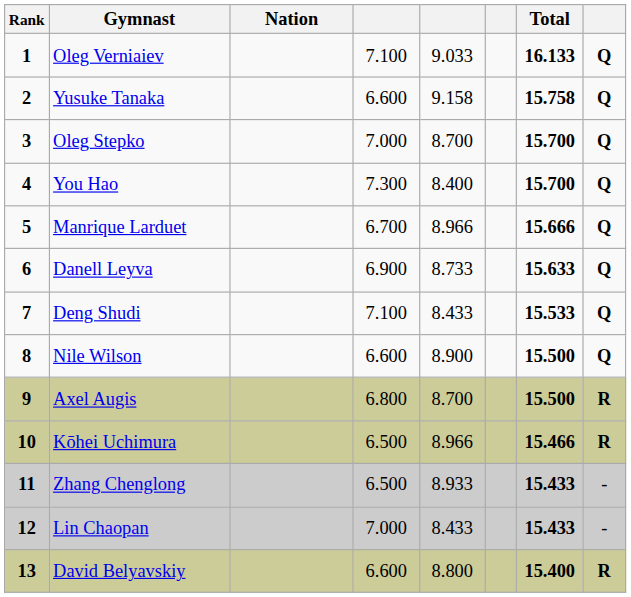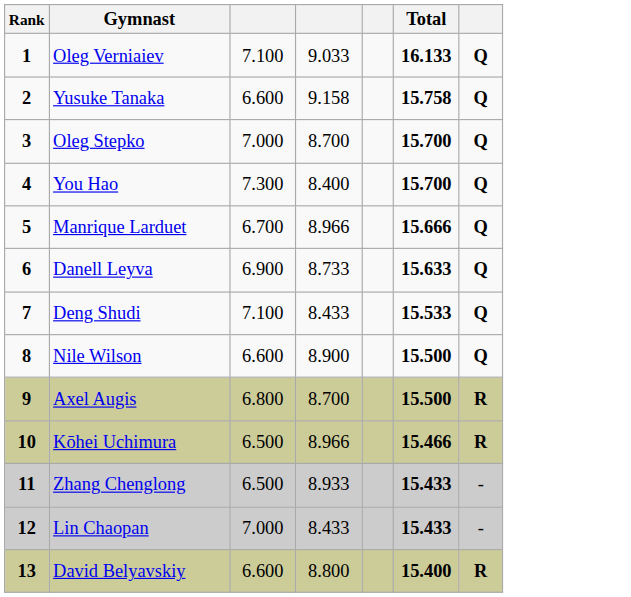 <table class="wikitable sortable" style="text-align:center;">
 <tr>
 <th scope="col"  style="width:15px;"><small>Rank</small></th>
 <th scope="col"  style="width:150px;">Gymnast</th>
-<th scope="col"  style="width:100px;">Nation</th>
 <th scope="col"  style="width:50px;"><small></small></th>
 <th scope="col"  style="width:50px;"><small></small></th>
 <th scope="col"  style="width:20px;"><small></small></th>
 <th scope="col"  style="width:50px;">Total</th>
 <th scope="col"  style="width:30px;"><small></small></th>
 </tr>
 <tr>
 <td scope=row style="text-align:center"><strong>1</strong></td>
 <td style="height:30px; text-align:left;"><a href='#'>Oleg Verniaiev</a></td>
-<td style="text-align:left;"><small></small></td>
 <td>7.100</td>
 <td>9.033</td>
 <td></td>
 <td><strong>16.133</strong></td>
 <td><strong>Q</strong></td>
 </tr>
 <tr>
 <td scope=row style="text-align:center"><strong>2</strong></td>
 <td style="height:30px; text-align:left;"><a href='#'>Yusuke Tanaka</a></td>
-<td style="text-align:left;"><small></small></td>
 <td>6.600</td>
 <td>9.158</td>
 <td></td>
 <td><strong>15.758</strong></td>
 <td><strong>Q</strong></td>
 </tr>
 <tr>
 <td scope=row style="text-align:center"><strong>3</strong></td>
 <td style="height:30px; text-align:left;"><a href='#'>Oleg Stepko</a></td>
-<td style="text-align:left;"><small></small></td>
 <td>7.000</td>
 <td>8.700</td>
 <td></td>
 <td><strong>15.700</strong></td>
 <td><strong>Q</strong></td>
 </tr>
 <tr>
 <td scope=row style="text-align:center"><strong>4</strong></td>
 <td style="height:30px; text-align:left;"><a href='#'>You Hao</a></td>
-<td style="text-align:left;"><small></small></td>
 <td>7.300</td>
 <td>8.400</td>
 <td></td>
 <td><strong>15.700</strong></td>
 <td><strong>Q</strong></td>
 </tr>
 <tr>
 <td scope=row style="text-align:center"><strong>5</strong></td>
 <td style="height:30px; text-align:left;"><a href='#'>Manrique Larduet</a></td>
-<td style="text-align:left;"><small></small></td>
 <td>6.700</td>
 <td>8.966</td>
 <td></td>
 <td><strong>15.666</strong></td>
 <td><strong>Q</strong></td>
 </tr>
 <tr>
 <td scope=row style="text-align:center"><strong>6</strong></td>
 <td style="height:30px; text-align:left;"><a href='#'>Danell Leyva</a></td>
-<td style="text-align:left;"><small></small></td>
 <td>6.900</td>
 <td>8.733</td>
 <td></td>
 <td><strong>15.633</strong></td>
 <td><strong>Q</strong></td>
 </tr>
 <tr>
 <td scope=row style="text-align:center"><strong>7</strong></td>
 <td style="height:30px; text-align:left;"><a href='#'>Deng Shudi</a></td>
-<td style="text-align:left;"><small></small></td>
 <td>7.100</td>
 <td>8.433</td>
 <td></td>
 <td><strong>15.533</strong></td>
 <td><strong>Q</strong></td>
 </tr>
 <tr>
 <td scope=row style="text-align:center"><strong>8</strong></td>
 <td style="height:30px; text-align:left;"><a href='#'>Nile Wilson</a></td>
-<td style="text-align:left;"><small></small></td>
 <td>6.600</td>
 <td>8.900</td>
 <td></td>
 <td><strong>15.500</strong></td>
 <td><strong>Q</strong></td>
 </tr>
 <tr style="background:#CCCC99;">
 <td scope=row style="text-align:center"><strong>9</strong></td>
 <td style="height:30px; text-align:left;"><a href='#'>Axel Augis</a></td>
-<td style="text-align:left;"><small></small></td>
 <td>6.800</td>
 <td>8.700</td>
 <td></td>
 <td><strong>15.500</strong></td>
 <td><strong>R</strong></td>
 </tr>
 <tr style="background:#CCCC99;">
 <td scope=row style="text-align:center"><strong>10</strong></td>
 <td style="height:30px; text-align:left;"><a href='#'>Kōhei Uchimura</a></td>
-<td style="text-align:left;"><small></small></td>
 <td>6.500</td>
 <td>8.966</td>
 <td></td>
 <td><strong>15.466</strong></td>
 <td><strong>R</strong></td>
 </tr>
 <tr style="background:#cccccc;">
 <td scope=row style="text-align:center"><strong>11</strong></td>
 <td style="height:30px; text-align:left;"><a href='#'>Zhang Chenglong</a></td>
-<td style="text-align:left;"><small></small></td>
 <td>6.500</td>
 <td>8.933</td>
 <td></td>
 <td><strong>15.433</strong></td>
 <td>-</td>
 </tr>
 <tr style="background:#cccccc;">
 <td scope=row style="text-align:center"><strong>12</strong></td>
 <td style="height:30px; text-align:left;"><a href='#'>Lin Chaopan</a></td>
-<td style="text-align:left;"><small></small></td>
 <td>7.000</td>
 <td>8.433</td>
 <td></td>
 <td><strong>15.433</strong></td>
 <td>-</td>
 </tr>
 <tr style="background:#CCCC99;">
 <td scope=row style="text-align:center"><strong>13</strong></td>
 <td style="height:30px; text-align:left;"><a href='#'>David Belyavskiy</a></td>
-<td style="text-align:left;"><small></small></td>
 <td>6.600</td>
 <td>8.800</td>
 <td></td>
 <td><strong>15.400</strong></td>
 <td><strong>R</strong></td>
 </tr>
 </table>
